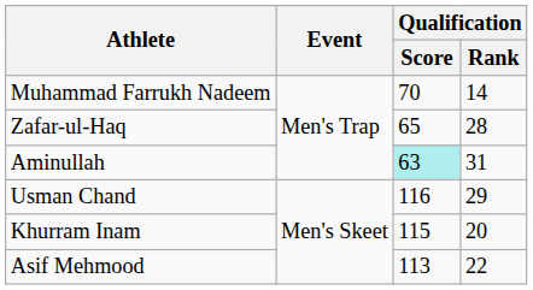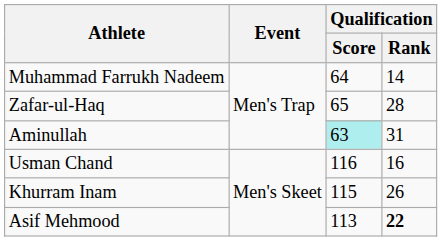 <table class="wikitable">
 <tr>
 <th rowspan="2">Athlete</th>
 <th rowspan="2">Event</th>
 <th colspan="2">Qualification</th>
 </tr>
 <tr>
 <th>Score</th>
 <th>Rank</th>
 </tr>
 <tr>
 <td>Muhammad Farrukh Nadeem</td>
 <td rowspan="3">Men's Trap</td>
-<td>70</td>
+<td>64</td>
 <td>14</td>
 </tr>
 <tr>
 <td>Zafar-ul-Haq</td>
 <td>65</td>
 <td>28</td>
 </tr>
 <tr>
 <td>Aminullah</td>
 <td style="background: paleturquoise;">63</td>
 <td>31</td>
 </tr>
 <tr>
 <td>Usman Chand</td>
 <td rowspan="3">Men's Skeet</td>
 <td>116</td>
-<td>29</td>
+<td>16</td>
 </tr>
 <tr>
 <td>Khurram Inam</td>
 <td>115</td>
-<td>20</td>
+<td>26</td>
 </tr>
 <tr>
 <td>Asif Mehmood</td>
 <td>113</td>
-<td>22</td>
+<td><strong>22</strong></td>
 </tr>
 </table>
